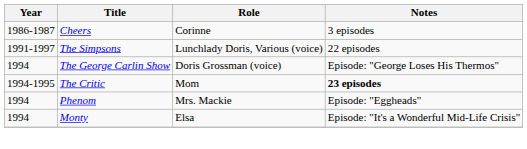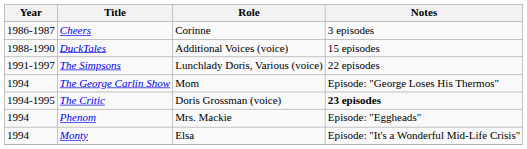 <table class="wikitable sortable">
 <tr>
 <th>Year</th>
 <th>Title</th>
 <th>Role</th>
 <th>Notes</th>
 </tr>
 <tr>
 <td>1986-1987</td>
 <td><em><a href='#'>Cheers</a></em></td>
 <td>Corinne</td>
 <td>3 episodes</td>
 </tr>
 <tr>
+<td>1988-1990</td>
+<td><em><a href='#'>DuckTales</a></em></td>
+<td>Additional Voices (voice)</td>
+<td>15 episodes</td>
+</tr>
+<tr>
 <td>1991-1997</td>
 <td><em><a href='#'>The Simpsons</a></em></td>
 <td>Lunchlady Doris, Various (voice)</td>
 <td>22 episodes</td>
 </tr>
 <tr>
 <td>1994</td>
 <td><em><a href='#'>The George Carlin Show</a></em></td>
-<td>Doris Grossman (voice)</td>
+<td>Mom</td>
 <td>Episode: "George Loses His Thermos"</td>
 </tr>
 <tr>
 <td>1994-1995</td>
 <td><em><a href='#'>The Critic</a></em></td>
-<td>Mom</td>
+<td>Doris Grossman (voice)</td>
 <td><strong>23 episodes</strong></td>
 </tr>
 <tr>
 <td>1994</td>
 <td><em><a href='#'>Phenom</a></em></td>
 <td>Mrs. Mackie</td>
 <td>Episode: "Eggheads"</td>
 </tr>
 <tr>
 <td>1994</td>
 <td><em><a href='#'>Monty</a></em></td>
 <td>Elsa</td>
 <td>Episode: "It's a Wonderful Mid-Life Crisis"</td>
 </tr>
 <tr>
 </tr>
 </table>
